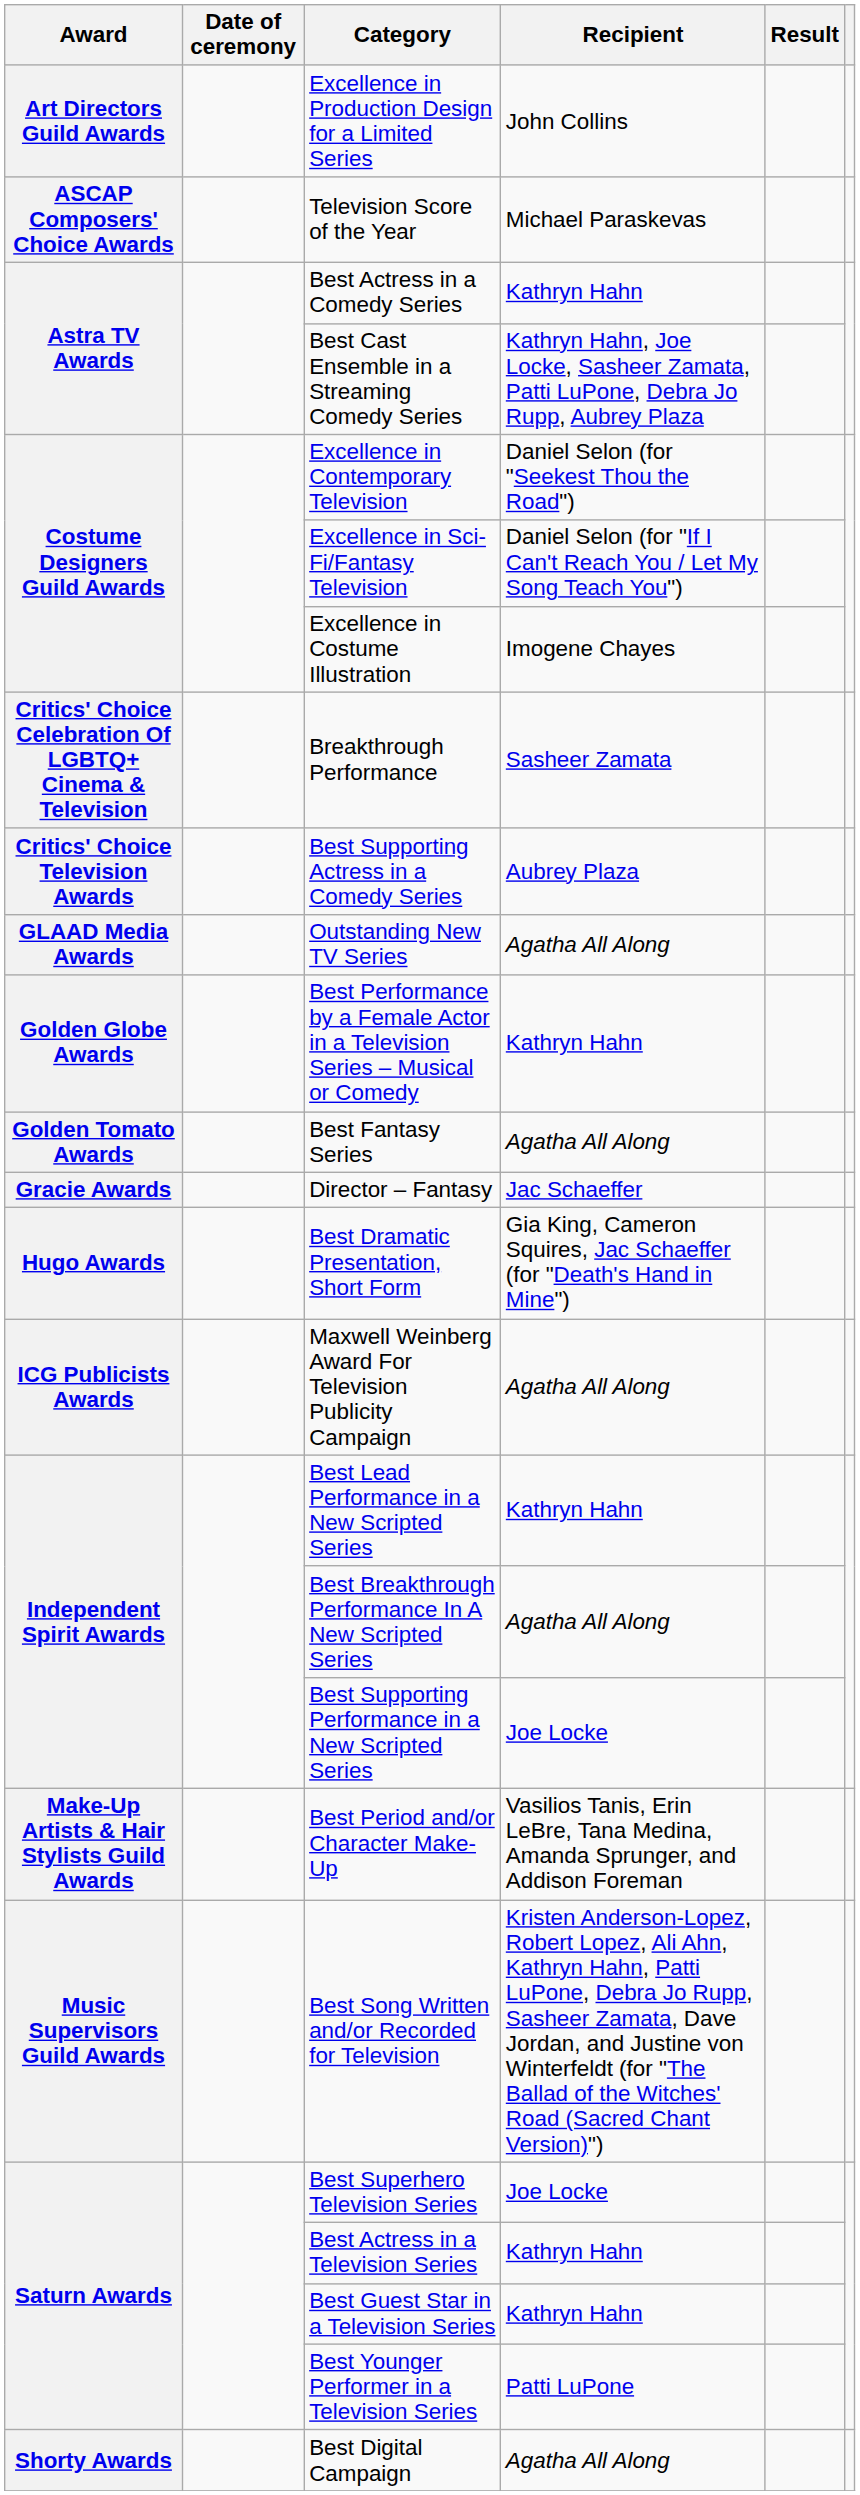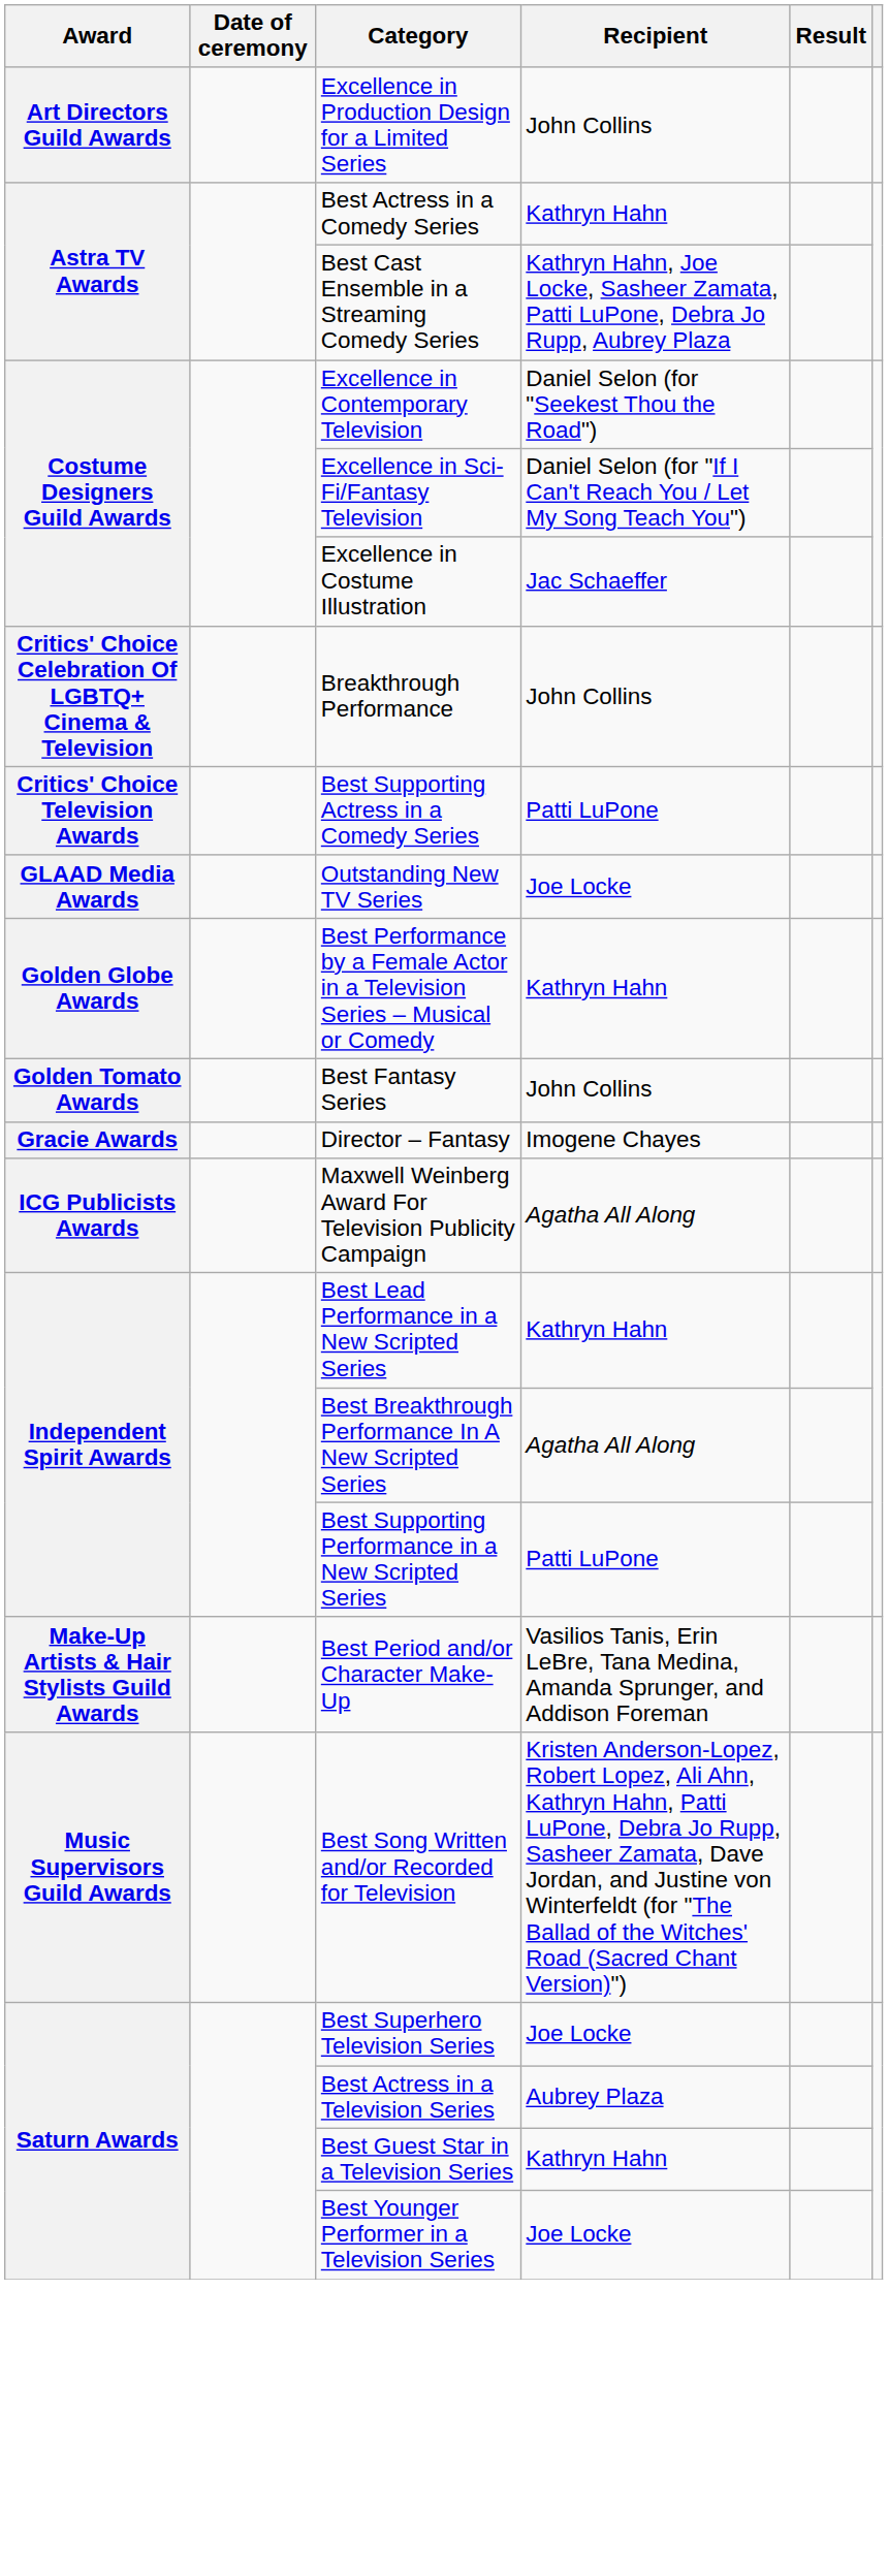 <table class="wikitable sortable plainrowheaders col6center">
 <tr>
 <th scope="col">Award</th>
 <th scope="col">Date of ceremony</th>
 <th scope="col">Category</th>
 <th scope="col">Recipient</th>
 <th scope="col">Result</th>
 <th scope="col" class="unsortable"></th>
 </tr>
 <tr>
 <th scope="row"><a href='#'>Art Directors Guild Awards</a></th>
 <td><a href='#'></a></td>
 <td><a href='#'>Excellence in Production Design for a Limited Series</a></td>
 <td>John Collins</td>
-<td></td>
-<td></td>
-</tr>
-<tr>
-<th scope="row"><a href='#'>ASCAP Composers' Choice Awards</a></th>
-<td></td>
-<td>Television Score of the Year</td>
-<td>Michael Paraskevas</td>
 <td></td>
 <td></td>
 </tr>
 <tr>
 <th scope="row" rowspan="2"><a href='#'>Astra TV Awards</a></th>
 <td rowspan="2"><a href='#'></a></td>
 <td>Best Actress in a Comedy Series</td>
 <td><a href='#'>Kathryn Hahn</a></td>
 <td></td>
 <td rowspan="2"></td>
 </tr>
 <tr>
 <td>Best Cast Ensemble in a Streaming Comedy Series</td>
 <td><a href='#'>Kathryn Hahn</a>, <a href='#'>Joe Locke</a>, <a href='#'>Sasheer Zamata</a>, <a href='#'>Patti LuPone</a>, <a href='#'>Debra Jo Rupp</a>, <a href='#'>Aubrey Plaza</a></td>
 <td></td>
 </tr>
 <tr>
 <th scope="row" rowspan="3"><a href='#'>Costume Designers Guild Awards</a></th>
 <td rowspan="3"><a href='#'></a></td>
 <td><a href='#'>Excellence in Contemporary Television</a></td>
 <td>Daniel Selon (for "<a href='#'>Seekest Thou the Road</a>")</td>
 <td></td>
 <td rowspan="3"></td>
 </tr>
 <tr>
 <td><a href='#'>Excellence in Sci-Fi/Fantasy Television</a></td>
 <td>Daniel Selon (for "<a href='#'>If I Can't Reach You / Let My Song Teach You</a>")</td>
 <td></td>
 </tr>
 <tr>
 <td>Excellence in Costume Illustration</td>
-<td>Imogene Chayes</td>
+<td><a href='#'>Jac Schaeffer</a></td>
 <td></td>
 </tr>
 <tr>
 <th scope="row"><a href='#'>Critics' Choice Celebration Of LGBTQ+ Cinema & Television</a></th>
 <td></td>
 <td>Breakthrough Performance</td>
-<td><a href='#'>Sasheer Zamata</a></td>
+<td>John Collins</td>
 <td></td>
 <td></td>
 </tr>
 <tr>
 <th scope="row"><a href='#'>Critics' Choice Television Awards</a></th>
 <td><a href='#'></a></td>
 <td><a href='#'>Best Supporting Actress in a Comedy Series</a></td>
-<td><a href='#'>Aubrey Plaza</a></td>
+<td><a href='#'>Patti LuPone</a></td>
 <td></td>
 <td></td>
 </tr>
 <tr>
 <th scope="row"><a href='#'>GLAAD Media Awards</a></th>
 <td><a href='#'></a></td>
 <td><a href='#'>Outstanding New TV Series</a></td>
-<td><em>Agatha All Along</em></td>
+<td><a href='#'>Joe Locke</a></td>
 <td></td>
 <td></td>
 </tr>
 <tr>
 <th scope="row"><a href='#'>Golden Globe Awards</a></th>
 <td><a href='#'></a></td>
 <td><a href='#'>Best Performance by a Female Actor in a Television Series – Musical or Comedy</a></td>
 <td><a href='#'>Kathryn Hahn</a></td>
 <td></td>
 <td></td>
 </tr>
 <tr>
 <th scope="row"><a href='#'>Golden Tomato Awards</a></th>
 <td></td>
 <td>Best Fantasy Series</td>
-<td><em>Agatha All Along</em></td>
+<td>John Collins</td>
 <td></td>
 <td></td>
 </tr>
 <tr>
 <th scope="row"><a href='#'>Gracie Awards</a></th>
 <td></td>
 <td>Director – Fantasy</td>
-<td><a href='#'>Jac Schaeffer</a></td>
-<td></td>
-<td></td>
-</tr>
-<tr>
-<th scope="row"><a href='#'>Hugo Awards</a></th>
-<td></td>
-<td><a href='#'>Best Dramatic Presentation, Short Form</a></td>
-<td>Gia King, Cameron Squires, <a href='#'>Jac Schaeffer</a> (for "<a href='#'>Death's Hand in Mine</a>")</td>
+<td>Imogene Chayes</td>
 <td></td>
 <td></td>
 </tr>
 <tr>
 <th scope="row"><a href='#'>ICG Publicists Awards</a></th>
 <td></td>
 <td>Maxwell Weinberg Award For Television Publicity Campaign</td>
 <td><em>Agatha All Along</em></td>
 <td></td>
 <td></td>
 </tr>
 <tr>
 <th scope="row" rowspan="3"><a href='#'>Independent Spirit Awards</a></th>
 <td rowspan="3"><a href='#'></a></td>
 <td><a href='#'>Best Lead Performance in a New Scripted Series</a></td>
 <td><a href='#'>Kathryn Hahn</a></td>
 <td></td>
 <td rowspan="3"></td>
 </tr>
 <tr>
 <td><a href='#'>Best Breakthrough Performance In A New Scripted Series</a></td>
 <td><em>Agatha All Along</em></td>
 <td></td>
 </tr>
 <tr>
 <td><a href='#'>Best Supporting Performance in a New Scripted Series</a></td>
-<td><a href='#'>Joe Locke</a></td>
+<td><a href='#'>Patti LuPone</a></td>
 <td></td>
 </tr>
 <tr>
 <th scope="row"><a href='#'>Make-Up Artists & Hair Stylists Guild Awards</a></th>
 <td><a href='#'></a></td>
 <td><a href='#'>Best Period and/or Character Make-Up</a></td>
 <td>Vasilios Tanis, Erin LeBre, Tana Medina, Amanda Sprunger, and Addison Foreman</td>
 <td></td>
 <td></td>
 </tr>
 <tr>
 <th scope="row"><a href='#'>Music Supervisors Guild Awards</a></th>
 <td></td>
 <td><a href='#'>Best Song Written and/or Recorded for Television</a></td>
 <td><a href='#'>Kristen Anderson-Lopez</a>, <a href='#'>Robert Lopez</a>, <a href='#'>Ali Ahn</a>, <a href='#'>Kathryn Hahn</a>, <a href='#'>Patti LuPone</a>, <a href='#'>Debra Jo Rupp</a>, <a href='#'>Sasheer Zamata</a>, Dave Jordan, and Justine von Winterfeldt (for "<a href='#'>The Ballad of the Witches' Road (Sacred Chant Version)</a>")</td>
 <td></td>
 <td></td>
 </tr>
 <tr>
 <th scope="row" rowspan="4"><a href='#'>Saturn Awards</a></th>
 <td rowspan="4"><a href='#'></a></td>
 <td><a href='#'>Best Superhero Television Series</a></td>
 <td><a href='#'>Joe Locke</a></td>
 <td></td>
 <td rowspan="4"></td>
 </tr>
 <tr>
 <td><a href='#'>Best Actress in a Television Series</a></td>
-<td><a href='#'>Kathryn Hahn</a></td>
+<td><a href='#'>Aubrey Plaza</a></td>
 <td></td>
 </tr>
 <tr>
 <td><a href='#'>Best Guest Star in a Television Series</a></td>
 <td><a href='#'>Kathryn Hahn</a></td>
 <td></td>
 </tr>
 <tr>
 <td><a href='#'>Best Younger Performer in a Television Series</a></td>
-<td><a href='#'>Patti LuPone</a></td>
-<td></td>
-</tr>
-<tr>
-<th scope="row"><a href='#'>Shorty Awards</a></th>
-<td></td>
-<td>Best Digital Campaign</td>
-<td><em>Agatha All Along</em></td>
-<td></td>
+<td><a href='#'>Joe Locke</a></td>
 <td></td>
 </tr>
 <tr>
 </tr>
 </table>
